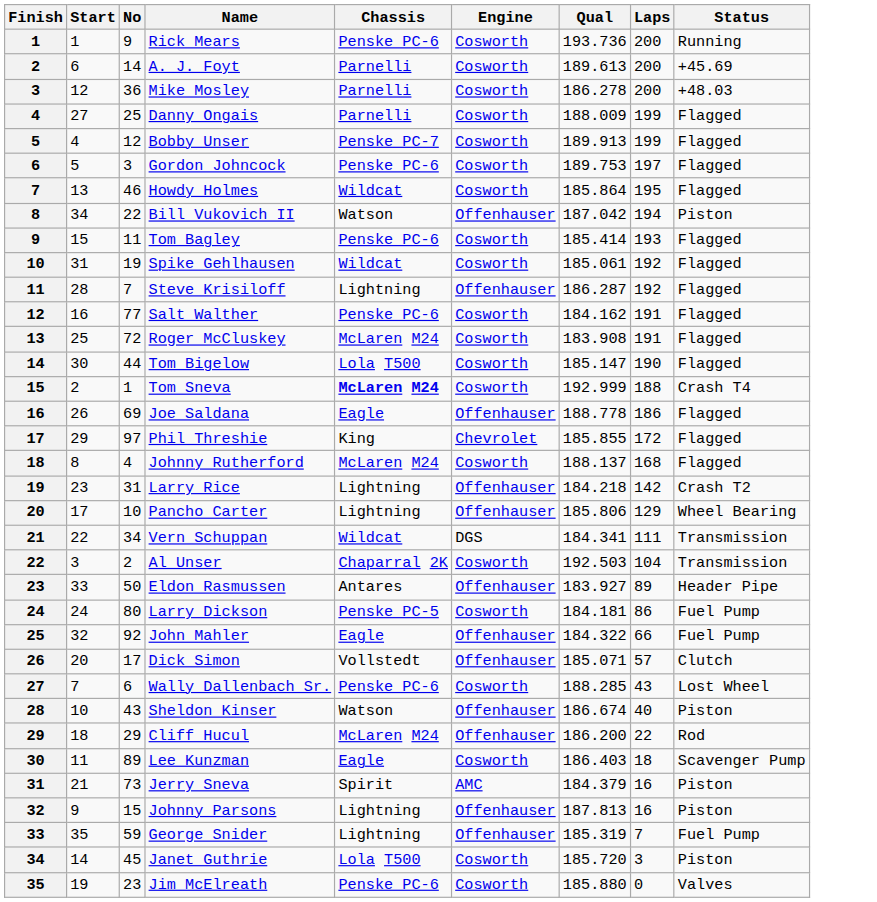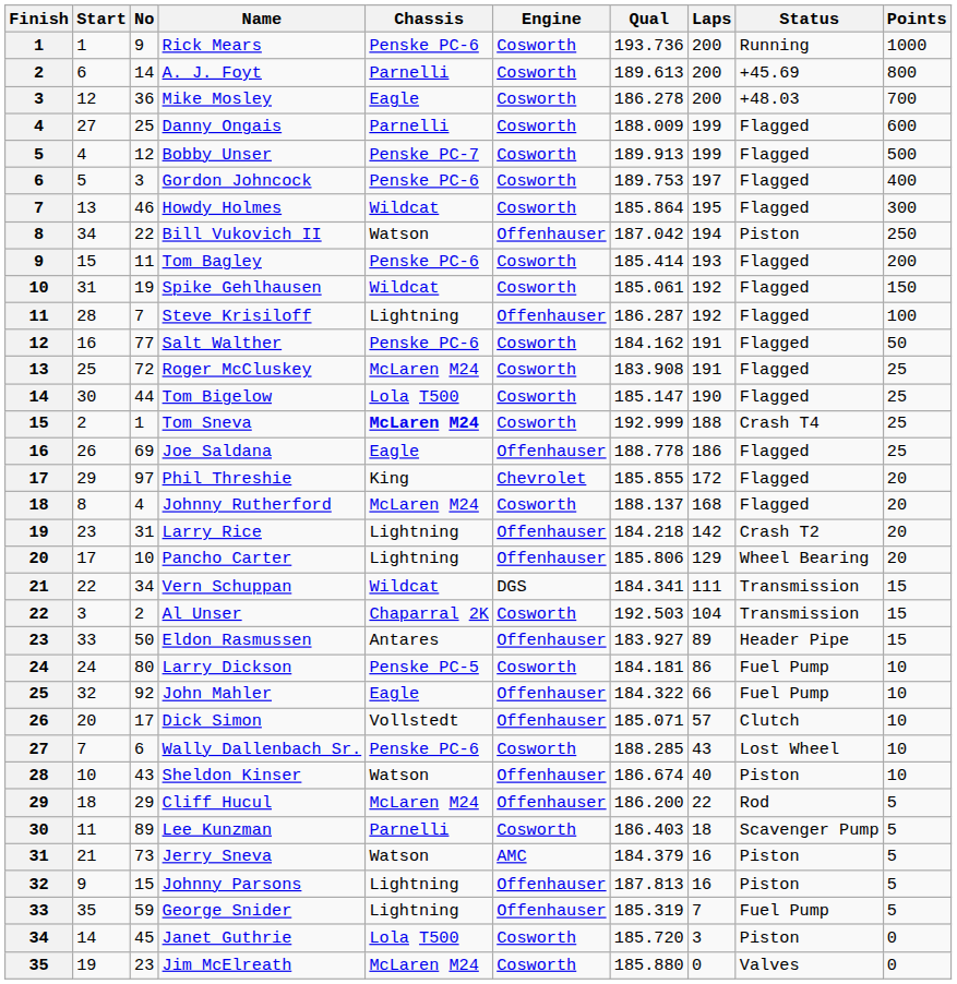 <table class="wikitable">
 <tr>
 <th>Finish</th>
 <th>Start</th>
 <th>No</th>
 <th>Name</th>
 <th>Chassis</th>
 <th>Engine</th>
 <th>Qual</th>
 <th>Laps</th>
 <th>Status</th>
+<th>Points</th>
 </tr>
 <tr>
 <th>1</th>
 <td>1</td>
 <td>9</td>
 <td> <a href='#'>Rick Mears</a></td>
 <td><a href='#'>Penske PC-6</a></td>
 <td><a href='#'>Cosworth</a></td>
 <td>193.736</td>
 <td>200</td>
 <td>Running</td>
+<td>1000</td>
 </tr>
 <tr>
 <th>2</th>
 <td>6</td>
 <td>14</td>
 <td> <a href='#'>A. J. Foyt</a> <strong></strong></td>
 <td><a href='#'>Parnelli</a></td>
 <td><a href='#'>Cosworth</a></td>
 <td>189.613</td>
 <td>200</td>
 <td>+45.69</td>
+<td>800</td>
 </tr>
 <tr>
 <th>3</th>
 <td>12</td>
 <td>36</td>
 <td> <a href='#'>Mike Mosley</a></td>
-<td><a href='#'>Parnelli</a></td>
+<td><a href='#'>Eagle</a></td>
 <td><a href='#'>Cosworth</a></td>
 <td>186.278</td>
 <td>200</td>
 <td>+48.03</td>
+<td>700</td>
 </tr>
 <tr>
 <th>4</th>
 <td>27</td>
 <td>25</td>
 <td> <a href='#'>Danny Ongais</a></td>
 <td><a href='#'>Parnelli</a></td>
 <td><a href='#'>Cosworth</a></td>
 <td>188.009</td>
 <td>199</td>
 <td>Flagged</td>
+<td>600</td>
 </tr>
 <tr>
 <th>5</th>
 <td>4</td>
 <td>12</td>
 <td> <a href='#'>Bobby Unser</a> <strong></strong></td>
 <td><a href='#'>Penske PC-7</a></td>
 <td><a href='#'>Cosworth</a></td>
 <td>189.913</td>
 <td>199</td>
 <td>Flagged</td>
+<td>500</td>
 </tr>
 <tr>
 <th>6</th>
 <td>5</td>
 <td>3</td>
 <td> <a href='#'>Gordon Johncock</a> <strong></strong></td>
 <td><a href='#'>Penske PC-6</a></td>
 <td><a href='#'>Cosworth</a></td>
 <td>189.753</td>
 <td>197</td>
 <td>Flagged</td>
+<td>400</td>
 </tr>
 <tr>
 <th>7</th>
 <td>13</td>
 <td>46</td>
 <td> <a href='#'>Howdy Holmes</a> <strong></strong></td>
 <td><a href='#'>Wildcat</a></td>
 <td><a href='#'>Cosworth</a></td>
 <td>185.864</td>
 <td>195</td>
 <td>Flagged</td>
+<td>300</td>
 </tr>
 <tr>
 <th>8</th>
 <td>34</td>
 <td>22</td>
 <td> <a href='#'>Bill Vukovich II</a></td>
 <td>Watson</td>
 <td><a href='#'>Offenhauser</a></td>
 <td>187.042</td>
 <td>194</td>
 <td>Piston</td>
+<td>250</td>
 </tr>
 <tr>
 <th>9</th>
 <td>15</td>
 <td>11</td>
 <td> <a href='#'>Tom Bagley</a></td>
 <td><a href='#'>Penske PC-6</a></td>
 <td><a href='#'>Cosworth</a></td>
 <td>185.414</td>
 <td>193</td>
 <td>Flagged</td>
+<td>200</td>
 </tr>
 <tr>
 <th>10</th>
 <td>31</td>
 <td>19</td>
 <td> <a href='#'>Spike Gehlhausen</a></td>
 <td><a href='#'>Wildcat</a></td>
 <td><a href='#'>Cosworth</a></td>
 <td>185.061</td>
 <td>192</td>
 <td>Flagged</td>
+<td>150</td>
 </tr>
 <tr>
 <th>11</th>
 <td>28</td>
 <td>7</td>
 <td> <a href='#'>Steve Krisiloff</a></td>
 <td>Lightning</td>
 <td><a href='#'>Offenhauser</a></td>
 <td>186.287</td>
 <td>192</td>
 <td>Flagged</td>
+<td>100</td>
 </tr>
 <tr>
 <th>12</th>
 <td>16</td>
 <td>77</td>
 <td> <a href='#'>Salt Walther</a></td>
 <td><a href='#'>Penske PC-6</a></td>
 <td><a href='#'>Cosworth</a></td>
 <td>184.162</td>
 <td>191</td>
 <td>Flagged</td>
+<td>50</td>
 </tr>
 <tr>
 <th>13</th>
 <td>25</td>
 <td>72</td>
 <td> <a href='#'>Roger McCluskey</a></td>
 <td><a href='#'>McLaren</a> <a href='#'>M24</a></td>
 <td><a href='#'>Cosworth</a></td>
 <td>183.908</td>
 <td>191</td>
 <td>Flagged</td>
+<td>25</td>
 </tr>
 <tr>
 <th>14</th>
 <td>30</td>
 <td>44</td>
 <td> <a href='#'>Tom Bigelow</a></td>
 <td><a href='#'>Lola</a> <a href='#'>T500</a></td>
 <td><a href='#'>Cosworth</a></td>
 <td>185.147</td>
 <td>190</td>
 <td>Flagged</td>
+<td>25</td>
 </tr>
 <tr>
 <th>15</th>
 <td>2</td>
 <td>1</td>
 <td> <a href='#'>Tom Sneva</a></td>
 <td><strong><a href='#'>McLaren</a> <a href='#'>M24</a></strong></td>
 <td><a href='#'>Cosworth</a></td>
 <td>192.999</td>
 <td>188</td>
 <td>Crash T4</td>
+<td>25</td>
 </tr>
 <tr>
 <th>16</th>
 <td>26</td>
 <td>69</td>
 <td> <a href='#'>Joe Saldana</a></td>
 <td><a href='#'>Eagle</a></td>
 <td><a href='#'>Offenhauser</a></td>
 <td>188.778</td>
 <td>186</td>
 <td>Flagged</td>
+<td>25</td>
 </tr>
 <tr>
 <th>17</th>
 <td>29</td>
 <td>97</td>
 <td> <a href='#'>Phil Threshie</a></td>
 <td>King</td>
 <td><a href='#'>Chevrolet</a></td>
 <td>185.855</td>
 <td>172</td>
 <td>Flagged</td>
+<td>20</td>
 </tr>
 <tr>
 <th>18</th>
 <td>8</td>
 <td>4</td>
 <td> <a href='#'>Johnny Rutherford</a> <strong></strong></td>
 <td><a href='#'>McLaren</a> <a href='#'>M24</a></td>
 <td><a href='#'>Cosworth</a></td>
 <td>188.137</td>
 <td>168</td>
 <td>Flagged</td>
+<td>20</td>
 </tr>
 <tr>
 <th>19</th>
 <td>23</td>
 <td>31</td>
 <td> <a href='#'>Larry Rice</a></td>
 <td>Lightning</td>
 <td><a href='#'>Offenhauser</a></td>
 <td>184.218</td>
 <td>142</td>
 <td>Crash T2</td>
+<td>20</td>
 </tr>
 <tr>
 <th>20</th>
 <td>17</td>
 <td>10</td>
 <td> <a href='#'>Pancho Carter</a></td>
 <td>Lightning</td>
 <td><a href='#'>Offenhauser</a></td>
 <td>185.806</td>
 <td>129</td>
 <td>Wheel Bearing</td>
+<td>20</td>
 </tr>
 <tr>
 <th>21</th>
 <td>22</td>
 <td>34</td>
 <td> <a href='#'>Vern Schuppan</a></td>
 <td><a href='#'>Wildcat</a></td>
 <td>DGS</td>
 <td>184.341</td>
 <td>111</td>
 <td>Transmission</td>
+<td>15</td>
 </tr>
 <tr>
 <th>22</th>
 <td>3</td>
 <td>2</td>
 <td> <a href='#'>Al Unser</a> <strong></strong></td>
 <td><a href='#'>Chaparral</a> <a href='#'>2K</a></td>
 <td><a href='#'>Cosworth</a></td>
 <td>192.503</td>
 <td>104</td>
 <td>Transmission</td>
+<td>15</td>
 </tr>
 <tr>
 <th>23</th>
 <td>33</td>
 <td>50</td>
 <td> <a href='#'>Eldon Rasmussen</a></td>
 <td>Antares</td>
 <td><a href='#'>Offenhauser</a></td>
 <td>183.927</td>
 <td>89</td>
 <td>Header Pipe</td>
+<td>15</td>
 </tr>
 <tr>
 <th>24</th>
 <td>24</td>
 <td>80</td>
 <td> <a href='#'>Larry Dickson</a></td>
 <td><a href='#'>Penske PC-5</a></td>
 <td><a href='#'>Cosworth</a></td>
 <td>184.181</td>
 <td>86</td>
 <td>Fuel Pump</td>
+<td>10</td>
 </tr>
 <tr>
 <th>25</th>
 <td>32</td>
 <td>92</td>
 <td> <a href='#'>John Mahler</a></td>
 <td><a href='#'>Eagle</a></td>
 <td><a href='#'>Offenhauser</a></td>
 <td>184.322</td>
 <td>66</td>
 <td>Fuel Pump</td>
+<td>10</td>
 </tr>
 <tr>
 <th>26</th>
 <td>20</td>
 <td>17</td>
 <td> <a href='#'>Dick Simon</a></td>
 <td>Vollstedt</td>
 <td><a href='#'>Offenhauser</a></td>
 <td>185.071</td>
 <td>57</td>
 <td>Clutch</td>
+<td>10</td>
 </tr>
 <tr>
 <th>27</th>
 <td>7</td>
 <td>6</td>
 <td> <a href='#'>Wally Dallenbach Sr.</a></td>
 <td><a href='#'>Penske PC-6</a></td>
 <td><a href='#'>Cosworth</a></td>
 <td>188.285</td>
 <td>43</td>
 <td>Lost Wheel</td>
+<td>10</td>
 </tr>
 <tr>
 <th>28</th>
 <td>10</td>
 <td>43</td>
 <td> <a href='#'>Sheldon Kinser</a></td>
 <td>Watson</td>
 <td><a href='#'>Offenhauser</a></td>
 <td>186.674</td>
 <td>40</td>
 <td>Piston</td>
+<td>10</td>
 </tr>
 <tr>
 <th>29</th>
 <td>18</td>
 <td>29</td>
 <td> <a href='#'>Cliff Hucul</a></td>
 <td><a href='#'>McLaren</a> <a href='#'>M24</a></td>
 <td><a href='#'>Offenhauser</a></td>
 <td>186.200</td>
 <td>22</td>
 <td>Rod</td>
+<td>5</td>
 </tr>
 <tr>
 <th>30</th>
 <td>11</td>
 <td>89</td>
 <td> <a href='#'>Lee Kunzman</a></td>
-<td><a href='#'>Eagle</a></td>
+<td><a href='#'>Parnelli</a></td>
 <td><a href='#'>Cosworth</a></td>
 <td>186.403</td>
 <td>18</td>
 <td>Scavenger Pump</td>
+<td>5</td>
 </tr>
 <tr>
 <th>31</th>
 <td>21</td>
 <td>73</td>
 <td> <a href='#'>Jerry Sneva</a></td>
-<td>Spirit</td>
+<td>Watson</td>
 <td><a href='#'>AMC</a></td>
 <td>184.379</td>
 <td>16</td>
 <td>Piston</td>
+<td>5</td>
 </tr>
 <tr>
 <th>32</th>
 <td>9</td>
 <td>15</td>
 <td> <a href='#'>Johnny Parsons</a></td>
 <td>Lightning</td>
 <td><a href='#'>Offenhauser</a></td>
 <td>187.813</td>
 <td>16</td>
 <td>Piston</td>
+<td>5</td>
 </tr>
 <tr>
 <th>33</th>
 <td>35</td>
 <td>59</td>
 <td> <a href='#'>George Snider</a></td>
 <td>Lightning</td>
 <td><a href='#'>Offenhauser</a></td>
 <td>185.319</td>
 <td>7</td>
 <td>Fuel Pump</td>
+<td>5</td>
 </tr>
 <tr>
 <th>34</th>
 <td>14</td>
 <td>45</td>
 <td> <a href='#'>Janet Guthrie</a></td>
 <td><a href='#'>Lola</a> <a href='#'>T500</a></td>
 <td><a href='#'>Cosworth</a></td>
 <td>185.720</td>
 <td>3</td>
 <td>Piston</td>
+<td>0</td>
 </tr>
 <tr>
 <th>35</th>
 <td>19</td>
 <td>23</td>
 <td> <a href='#'>Jim McElreath</a></td>
-<td><a href='#'>Penske PC-6</a></td>
+<td><a href='#'>McLaren</a> <a href='#'>M24</a></td>
 <td><a href='#'>Cosworth</a></td>
 <td>185.880</td>
 <td>0</td>
 <td>Valves</td>
+<td>0</td>
 </tr>
 </table>
